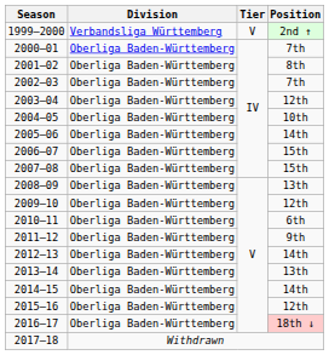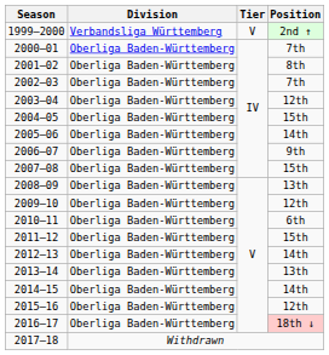 <table class="wikitable">
 <tr>
 <th>Season</th>
 <th>Division</th>
 <th>Tier</th>
 <th>Position</th>
 </tr>
 <tr align="center">
 <td>1999–2000</td>
 <td align="left"><a href='#'>Verbandsliga Württemberg</a></td>
 <td>V</td>
 <td bgcolor="#ddffdd">2nd ↑</td>
 </tr>
 <tr align="center">
 <td>2000–01</td>
 <td align="left"><a href='#'>Oberliga Baden-Württemberg</a></td>
 <td rowspan=8>IV</td>
 <td>7th</td>
 </tr>
 <tr align="center">
 <td>2001–02</td>
 <td align="left">Oberliga Baden-Württemberg</td>
 <td>8th</td>
 </tr>
 <tr align="center">
 <td>2002–03</td>
 <td align="left">Oberliga Baden-Württemberg</td>
 <td>7th</td>
 </tr>
 <tr align="center">
 <td>2003–04</td>
 <td align="left">Oberliga Baden-Württemberg</td>
 <td>12th</td>
 </tr>
 <tr align="center">
 <td>2004–05</td>
 <td align="left">Oberliga Baden-Württemberg</td>
-<td>10th</td>
+<td>15th</td>
 </tr>
 <tr align="center">
 <td>2005–06</td>
 <td align="left">Oberliga Baden-Württemberg</td>
 <td>14th</td>
 </tr>
 <tr align="center">
 <td>2006–07</td>
 <td align="left">Oberliga Baden-Württemberg</td>
-<td>15th</td>
+<td>9th</td>
 </tr>
 <tr align="center">
 <td>2007–08</td>
 <td align="left">Oberliga Baden-Württemberg</td>
 <td>15th</td>
 </tr>
 <tr align="center">
 <td>2008–09</td>
 <td align="left">Oberliga Baden-Württemberg</td>
 <td rowspan=9>V</td>
 <td>13th</td>
 </tr>
 <tr align="center">
 <td>2009–10</td>
 <td align="left">Oberliga Baden-Württemberg</td>
 <td>12th</td>
 </tr>
 <tr align="center">
 <td>2010–11</td>
 <td align="left">Oberliga Baden-Württemberg</td>
 <td>6th</td>
 </tr>
 <tr align="center">
 <td>2011–12</td>
 <td align="left">Oberliga Baden-Württemberg</td>
-<td>9th</td>
+<td>15th</td>
 </tr>
 <tr align="center">
 <td>2012–13</td>
 <td align="left">Oberliga Baden-Württemberg</td>
 <td>14th</td>
 </tr>
 <tr align="center">
 <td>2013–14</td>
 <td align="left">Oberliga Baden-Württemberg</td>
 <td>13th</td>
 </tr>
 <tr align="center">
 <td>2014–15</td>
 <td align="left">Oberliga Baden-Württemberg</td>
 <td>14th</td>
 </tr>
 <tr align="center">
 <td>2015–16</td>
 <td align="left">Oberliga Baden-Württemberg</td>
 <td>12th</td>
 </tr>
 <tr align="center">
 <td>2016–17</td>
 <td align="left">Oberliga Baden-Württemberg</td>
 <td bgcolor="#ffcccc">18th ↓</td>
 </tr>
 <tr align="center">
 <td>2017–18</td>
 <td colspan=3><em>Withdrawn</em></td>
 </tr>
 </table>
